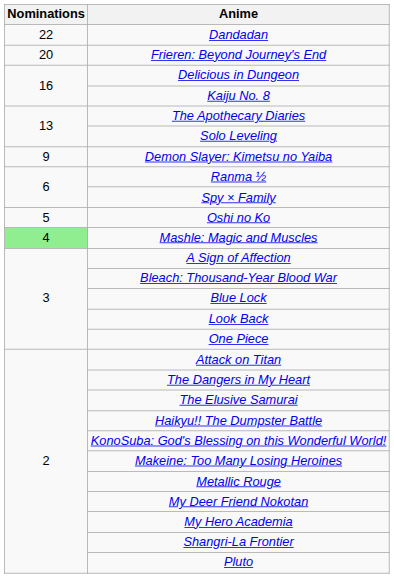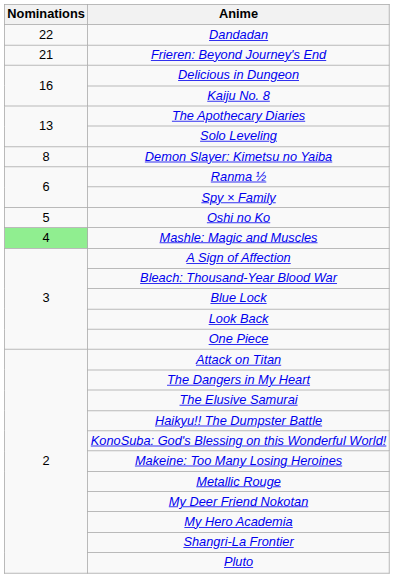 <table class="wikitable" style="text-align: center">
 <tr>
 <th scope="col" width="55">Nominations</th>
 <th scope="col" align="center">Anime</th>
 </tr>
 <tr>
 <td>22</td>
 <td><em><a href='#'>Dandadan</a></em></td>
 </tr>
 <tr>
-<td>20</td>
+<td>21</td>
 <td><em><a href='#'>Frieren: Beyond Journey's End</a></em></td>
 </tr>
 <tr>
 <td rowspan="2">16</td>
 <td><em><a href='#'>Delicious in Dungeon</a></em></td>
 </tr>
 <tr>
 <td><em><a href='#'>Kaiju No. 8</a></em></td>
 </tr>
 <tr>
 <td rowspan="2">13</td>
 <td><em><a href='#'>The Apothecary Diaries</a></em></td>
 </tr>
 <tr>
 <td><em><a href='#'>Solo Leveling</a></em></td>
 </tr>
 <tr>
-<td>9</td>
+<td>8</td>
 <td><em><a href='#'>Demon Slayer: Kimetsu no Yaiba</a></em></td>
 </tr>
 <tr>
 <td rowspan="2">6</td>
 <td><em><a href='#'>Ranma ½</a></em></td>
 </tr>
 <tr>
 <td><em><a href='#'>Spy × Family</a></em></td>
 </tr>
 <tr>
 <td>5</td>
 <td><em><a href='#'>Oshi no Ko</a></em></td>
 </tr>
 <tr>
 <td style="background: lightgreen;">4</td>
 <td><em><a href='#'>Mashle: Magic and Muscles</a></em></td>
 </tr>
 <tr>
 <td rowspan="5">3</td>
 <td><em><a href='#'>A Sign of Affection</a></em></td>
 </tr>
 <tr>
 <td><em><a href='#'>Bleach: Thousand-Year Blood War</a></em></td>
 </tr>
 <tr>
 <td><em><a href='#'>Blue Lock</a></em></td>
 </tr>
 <tr>
 <td><em><a href='#'>Look Back</a></em></td>
 </tr>
 <tr>
 <td><em><a href='#'>One Piece</a></em></td>
 </tr>
 <tr>
 <td rowspan="11">2</td>
 <td><em><a href='#'>Attack on Titan</a></em></td>
 </tr>
 <tr>
 <td><em><a href='#'>The Dangers in My Heart</a></em></td>
 </tr>
 <tr>
 <td><em><a href='#'>The Elusive Samurai</a></em></td>
 </tr>
 <tr>
 <td><em><a href='#'>Haikyu!! The Dumpster Battle</a></em></td>
 </tr>
 <tr>
 <td><em><a href='#'>KonoSuba: God's Blessing on this Wonderful World!</a></em></td>
 </tr>
 <tr>
 <td><em><a href='#'>Makeine: Too Many Losing Heroines</a></em></td>
 </tr>
 <tr>
 <td><em><a href='#'>Metallic Rouge</a></em></td>
 </tr>
 <tr>
 <td><em><a href='#'>My Deer Friend Nokotan</a></em></td>
 </tr>
 <tr>
 <td><em><a href='#'>My Hero Academia</a></em></td>
 </tr>
 <tr>
 <td><em><a href='#'>Shangri-La Frontier</a></em></td>
 </tr>
 <tr>
 <td><em><a href='#'>Pluto</a></em></td>
 </tr>
 </table>
